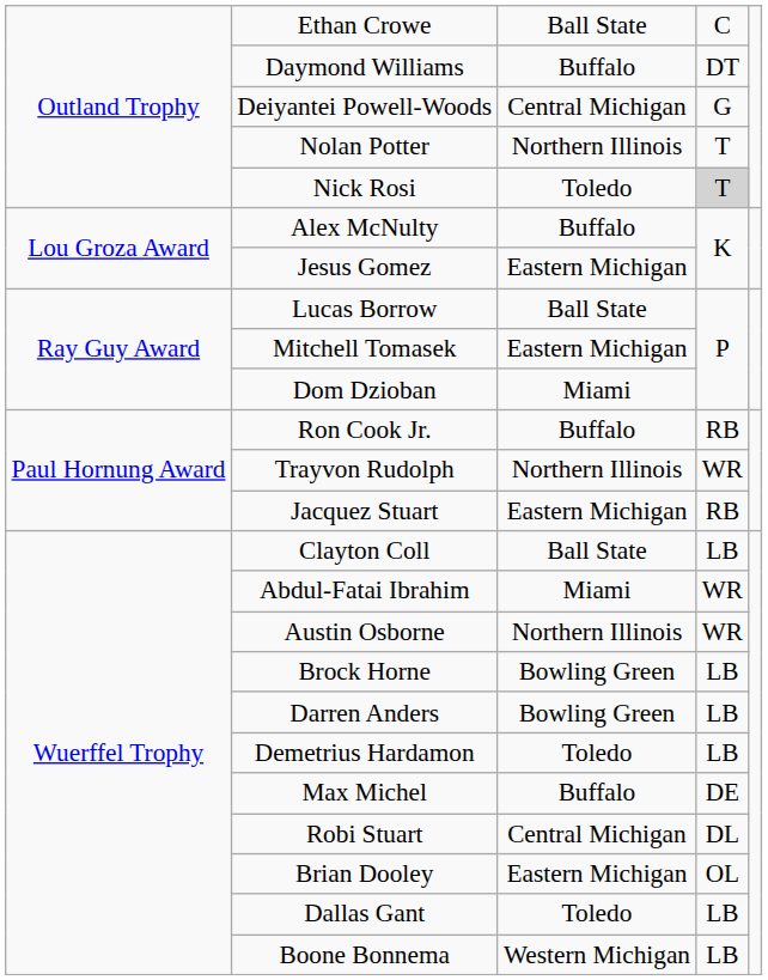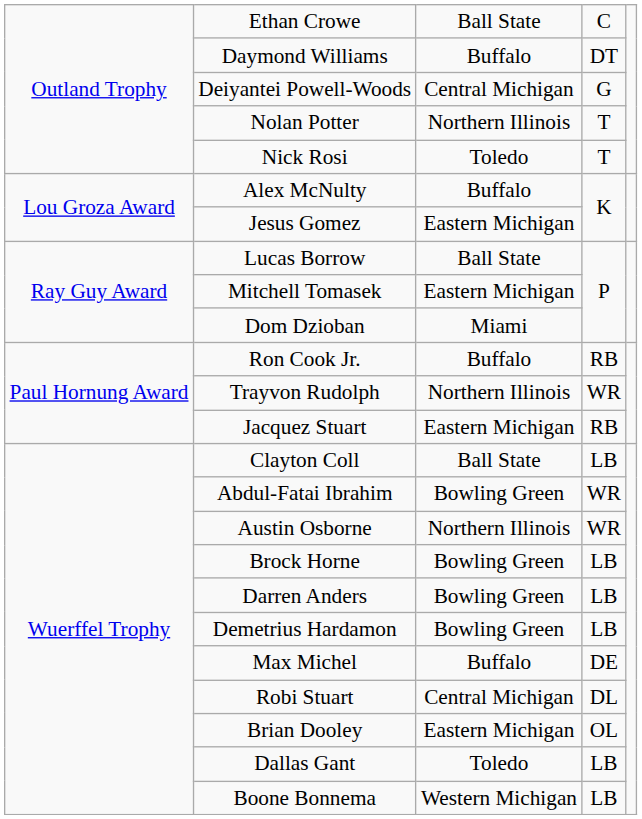 <table class="wikitable" style="text-align:center;">
 <tr>
 <td rowspan=5><a href='#'>Outland Trophy</a></td>
 <td>Ethan Crowe</td>
 <td>Ball State</td>
 <td>C</td>
 <td rowspan=5></td>
 </tr>
 <tr>
 <td>Daymond Williams</td>
 <td>Buffalo</td>
 <td>DT</td>
 </tr>
 <tr>
 <td>Deiyantei Powell-Woods</td>
 <td>Central Michigan</td>
 <td>G</td>
 </tr>
 <tr>
 <td>Nolan Potter</td>
 <td>Northern Illinois</td>
 <td>T</td>
 </tr>
 <tr>
 <td>Nick Rosi</td>
 <td>Toledo</td>
-<td style="background: lightgrey;">T</td>
+<td>T</td>
 </tr>
 <tr>
 <td rowspan=2><a href='#'>Lou Groza Award</a></td>
 <td>Alex McNulty</td>
 <td>Buffalo</td>
 <td rowspan=2>K</td>
 <td rowspan=2></td>
 </tr>
 <tr>
 <td>Jesus Gomez</td>
 <td>Eastern Michigan</td>
 </tr>
 <tr>
 <td rowspan=3><a href='#'>Ray Guy Award</a></td>
 <td>Lucas Borrow</td>
 <td>Ball State</td>
 <td rowspan=3>P</td>
 <td rowspan=3></td>
 </tr>
 <tr>
 <td>Mitchell Tomasek</td>
 <td>Eastern Michigan</td>
 </tr>
 <tr>
 <td>Dom Dzioban</td>
 <td>Miami</td>
 </tr>
 <tr>
 <td rowspan=3><a href='#'>Paul Hornung Award</a></td>
 <td>Ron Cook Jr.</td>
 <td>Buffalo</td>
 <td>RB</td>
 <td rowspan=3></td>
 </tr>
 <tr>
 <td>Trayvon Rudolph</td>
 <td>Northern Illinois</td>
 <td>WR</td>
 </tr>
 <tr>
 <td>Jacquez Stuart</td>
 <td>Eastern Michigan</td>
 <td>RB</td>
 </tr>
 <tr>
 <td rowspan=11><a href='#'>Wuerffel Trophy</a></td>
 <td>Clayton Coll</td>
 <td>Ball State</td>
 <td>LB</td>
 <td rowspan=11></td>
 </tr>
 <tr>
 <td>Abdul-Fatai Ibrahim</td>
-<td>Miami</td>
+<td>Bowling Green</td>
 <td>WR</td>
 </tr>
 <tr>
 <td>Austin Osborne</td>
 <td>Northern Illinois</td>
 <td>WR</td>
 </tr>
 <tr>
 <td>Brock Horne</td>
 <td>Bowling Green</td>
 <td>LB</td>
 </tr>
 <tr>
 <td>Darren Anders</td>
 <td>Bowling Green</td>
 <td>LB</td>
 </tr>
 <tr>
 <td>Demetrius Hardamon</td>
-<td>Toledo</td>
+<td>Bowling Green</td>
 <td>LB</td>
 </tr>
 <tr>
 <td>Max Michel</td>
 <td>Buffalo</td>
 <td>DE</td>
 </tr>
 <tr>
 <td>Robi Stuart</td>
 <td>Central Michigan</td>
 <td>DL</td>
 </tr>
 <tr>
 <td>Brian Dooley</td>
 <td>Eastern Michigan</td>
 <td>OL</td>
 </tr>
 <tr>
 <td>Dallas Gant</td>
 <td>Toledo</td>
 <td>LB</td>
 </tr>
 <tr>
 <td>Boone Bonnema</td>
 <td>Western Michigan</td>
 <td>LB</td>
 </tr>
 <tr>
 </tr>
 </table>
